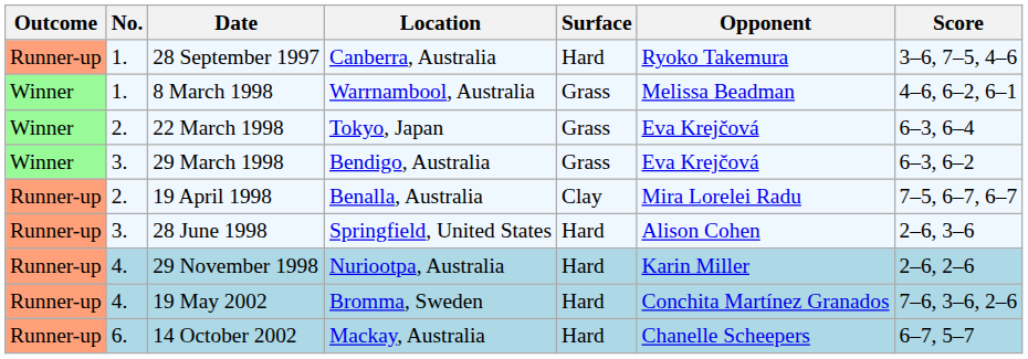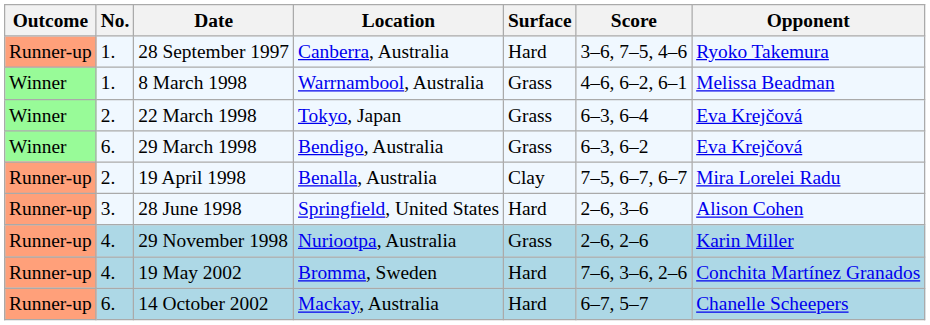 <table class="sortable wikitable" style=font-size:97%>
 <tr>
 <th>Outcome</th>
 <th>No.</th>
 <th>Date</th>
 <th>Location</th>
 <th>Surface</th>
+<th>Score</th>
 <th>Opponent</th>
-<th>Score</th>
 </tr>
 <tr style="background:#f0f8ff;">
 <td style="background:#ffa07a;">Runner-up</td>
 <td>1.</td>
 <td>28 September 1997</td>
 <td><a href='#'>Canberra</a>, Australia</td>
 <td>Hard</td>
+<td>3–6, 7–5, 4–6</td>
 <td> <a href='#'>Ryoko Takemura</a></td>
-<td>3–6, 7–5, 4–6</td>
 </tr>
 <tr style="background:#f0f8ff;">
 <td bgcolor="98FB98">Winner</td>
 <td>1.</td>
 <td>8 March 1998</td>
 <td><a href='#'>Warrnambool</a>, Australia</td>
 <td>Grass</td>
+<td>4–6, 6–2, 6–1</td>
 <td> <a href='#'>Melissa Beadman</a></td>
-<td>4–6, 6–2, 6–1</td>
 </tr>
 <tr style="background:#f0f8ff;">
 <td bgcolor="98FB98">Winner</td>
 <td>2.</td>
 <td>22 March 1998</td>
 <td><a href='#'>Tokyo</a>, Japan</td>
 <td>Grass</td>
+<td>6–3, 6–4</td>
 <td> <a href='#'>Eva Krejčová</a></td>
-<td>6–3, 6–4</td>
 </tr>
 <tr style="background:#f0f8ff;">
 <td bgcolor="98FB98">Winner</td>
-<td>3.</td>
+<td>6.</td>
 <td>29 March 1998</td>
 <td><a href='#'>Bendigo</a>, Australia</td>
 <td>Grass</td>
+<td>6–3, 6–2</td>
 <td> <a href='#'>Eva Krejčová</a></td>
-<td>6–3, 6–2</td>
 </tr>
 <tr style="background:#f0f8ff;">
 <td style="background:#ffa07a;">Runner-up</td>
 <td>2.</td>
 <td>19 April 1998</td>
 <td><a href='#'>Benalla</a>, Australia</td>
 <td>Clay</td>
+<td>7–5, 6–7, 6–7</td>
 <td> <a href='#'>Mira Lorelei Radu</a></td>
-<td>7–5, 6–7, 6–7</td>
 </tr>
 <tr style="background:#f0f8ff;">
 <td style="background:#ffa07a;">Runner-up</td>
 <td>3.</td>
 <td>28 June 1998</td>
 <td><a href='#'>Springfield</a>, United States</td>
 <td>Hard</td>
+<td>2–6, 3–6</td>
 <td> <a href='#'>Alison Cohen</a></td>
-<td>2–6, 3–6</td>
 </tr>
 <tr style="background:lightblue;">
 <td style="background:#ffa07a;">Runner-up</td>
 <td>4.</td>
 <td>29 November 1998</td>
 <td><a href='#'>Nuriootpa</a>, Australia</td>
-<td>Hard</td>
+<td>Grass</td>
+<td>2–6, 2–6</td>
 <td> <a href='#'>Karin Miller</a></td>
-<td>2–6, 2–6</td>
 </tr>
 <tr style="background:lightblue;">
 <td style="background:#ffa07a;">Runner-up</td>
 <td>4.</td>
 <td>19 May 2002</td>
 <td><a href='#'>Bromma</a>, Sweden</td>
 <td>Hard</td>
+<td>7–6, 3–6, 2–6</td>
 <td> <a href='#'>Conchita Martínez Granados</a></td>
-<td>7–6, 3–6, 2–6</td>
 </tr>
 <tr style="background:lightblue;">
 <td style="background:#ffa07a;">Runner-up</td>
 <td>6.</td>
 <td>14 October 2002</td>
 <td><a href='#'>Mackay</a>, Australia</td>
 <td>Hard</td>
+<td>6–7, 5–7</td>
 <td> <a href='#'>Chanelle Scheepers</a></td>
-<td>6–7, 5–7</td>
 </tr>
 </table>
